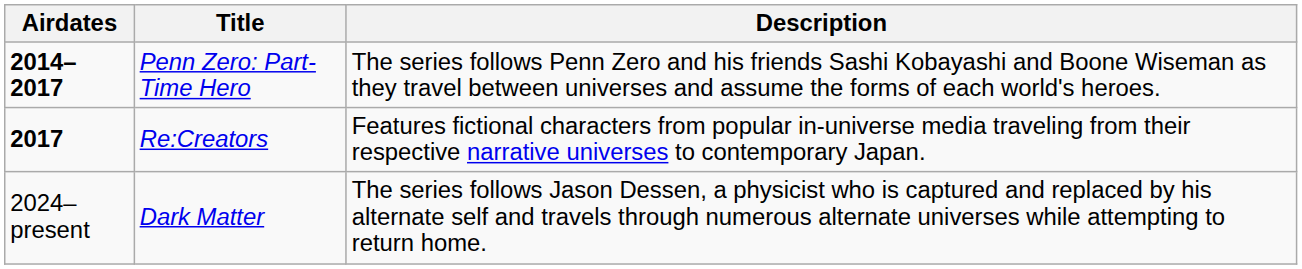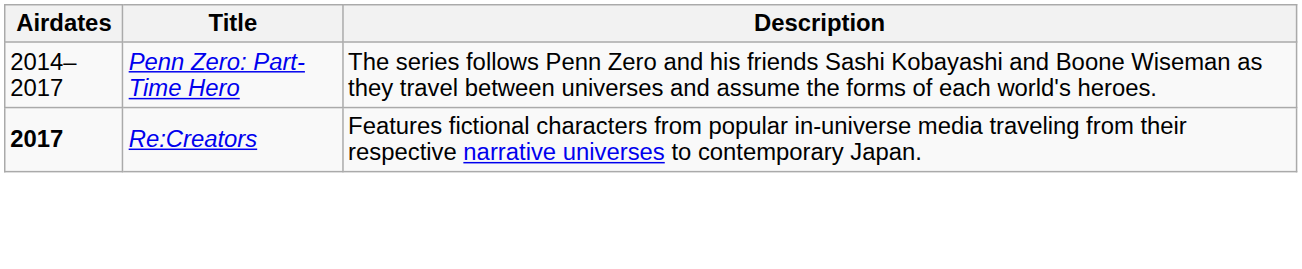 <table class="wikitable sortable">
 <tr>
 <th>Airdates</th>
 <th>Title</th>
 <th>Description</th>
 </tr>
 <tr>
-<td><strong>2014–2017</strong></td>
+<td>2014–2017</td>
 <td><em><a href='#'>Penn Zero: Part-Time Hero</a></em></td>
 <td>The series follows Penn Zero and his friends Sashi Kobayashi and Boone Wiseman as they travel between universes and assume the forms of each world's heroes.</td>
 </tr>
 <tr>
 <td><strong>2017</strong></td>
 <td><em><a href='#'>Re:Creators</a></em></td>
 <td>Features fictional characters from popular in-universe media traveling from their respective <a href='#'>narrative universes</a> to contemporary Japan.</td>
 </tr>
-<tr>
-<td>2024–present</td>
-<td><em><a href='#'>Dark Matter</a></em></td>
-<td>The series follows Jason Dessen, a physicist who is captured and replaced by his alternate self and travels through numerous alternate universes while attempting to return home.</td>
-</tr>
 </table>
